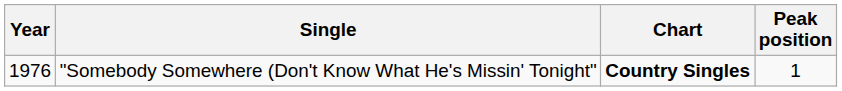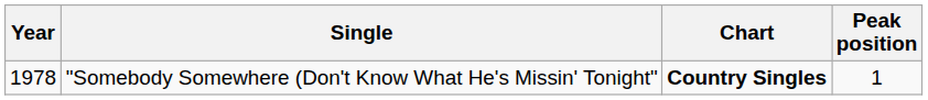 <table class="wikitable" style="text-align: center;">
 <tr>
 <th>Year</th>
 <th>Single</th>
 <th>Chart</th>
 <th>Peak<br>position</th>
 </tr>
 <tr>
-<td>1976</td>
+<td>1978</td>
 <td>"Somebody Somewhere (Don't Know What He's Missin' Tonight"</td>
 <td><strong>Country Singles</strong></td>
 <td>1</td>
 </tr>
 </table>
